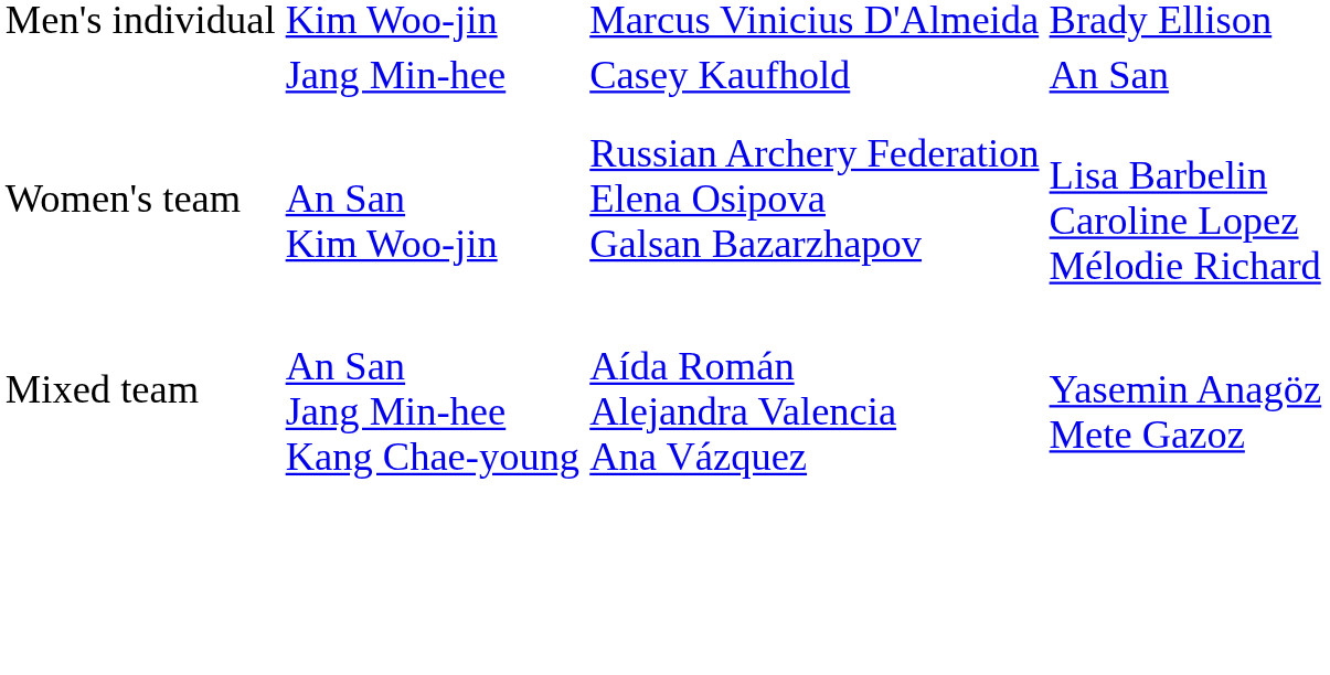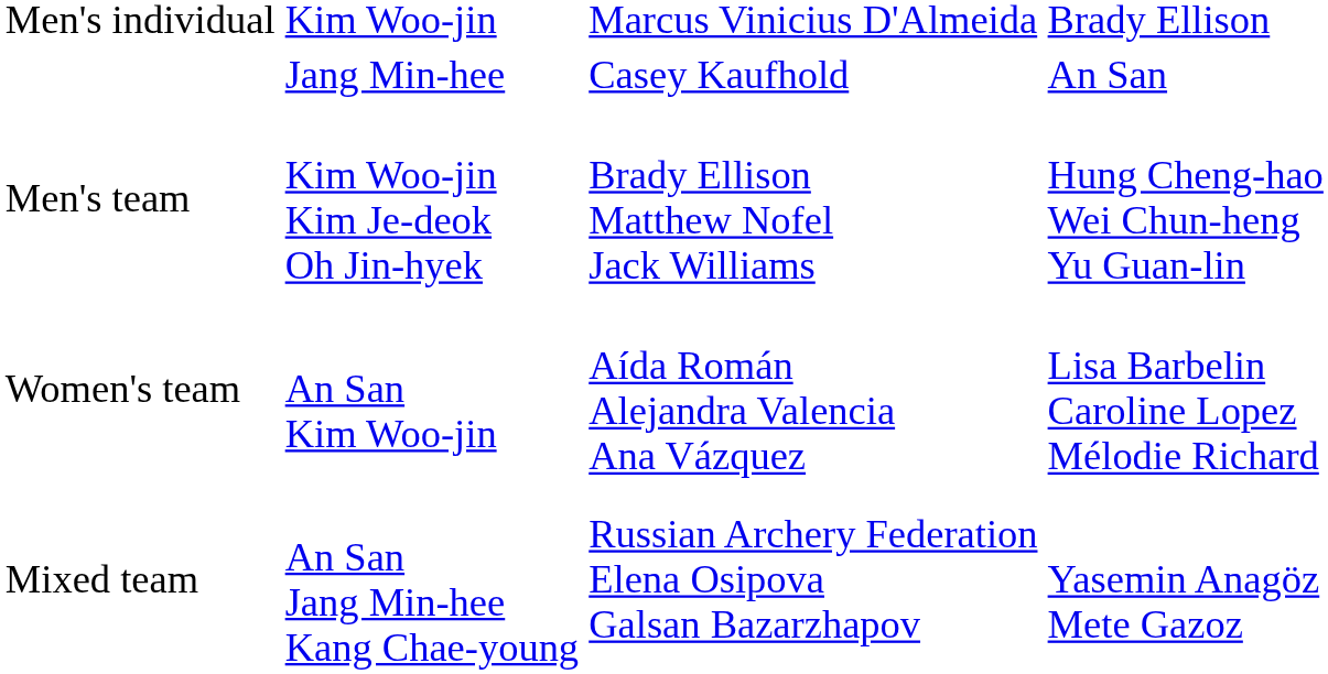 <table>
 <tr>
 <td>Men's individual <br> </td>
 <td><a href='#'>Kim Woo-jin</a> <br> </td>
 <td><a href='#'>Marcus Vinicius D'Almeida</a> <br> </td>
 <td><a href='#'>Brady Ellison</a> <br> </td>
 </tr>
 <tr>
 <td></td>
 <td><a href='#'>Jang Min-hee</a> <br> </td>
 <td><a href='#'>Casey Kaufhold</a> <br> </td>
 <td><a href='#'>An San</a> <br> </td>
 </tr>
 <tr>
+<td>Men's team <br> </td>
+<td> <br> <a href='#'>Kim Woo-jin</a> <br> <a href='#'>Kim Je-deok</a> <br> <a href='#'>Oh Jin-hyek</a></td>
+<td> <br> <a href='#'>Brady Ellison</a> <br> <a href='#'>Matthew Nofel</a> <br> <a href='#'>Jack Williams</a></td>
+<td> <br> <a href='#'>Hung Cheng-hao</a> <br> <a href='#'>Wei Chun-heng</a> <br> <a href='#'>Yu Guan-lin</a></td>
+</tr>
+<tr>
 <td>Women's team <br> </td>
 <td> <br> <a href='#'>An San</a> <br> <a href='#'>Kim Woo-jin</a></td>
-<td><a href='#'>Russian Archery Federation</a><br><a href='#'>Elena Osipova</a><br><a href='#'>Galsan Bazarzhapov</a></td>
+<td> <br> <a href='#'>Aída Román</a> <br> <a href='#'>Alejandra Valencia</a> <br> <a href='#'>Ana Vázquez</a></td>
 <td> <br> <a href='#'>Lisa Barbelin</a> <br> <a href='#'>Caroline Lopez</a> <br> <a href='#'>Mélodie Richard</a></td>
 </tr>
 <tr>
 <td>Mixed team <br> </td>
 <td> <br> <a href='#'>An San</a> <br> <a href='#'>Jang Min-hee</a> <br> <a href='#'>Kang Chae-young</a></td>
-<td> <br> <a href='#'>Aída Román</a> <br> <a href='#'>Alejandra Valencia</a> <br> <a href='#'>Ana Vázquez</a></td>
+<td><a href='#'>Russian Archery Federation</a><br><a href='#'>Elena Osipova</a><br><a href='#'>Galsan Bazarzhapov</a></td>
 <td> <br> <a href='#'>Yasemin Anagöz</a> <br> <a href='#'>Mete Gazoz</a></td>
 </tr>
 </table>
